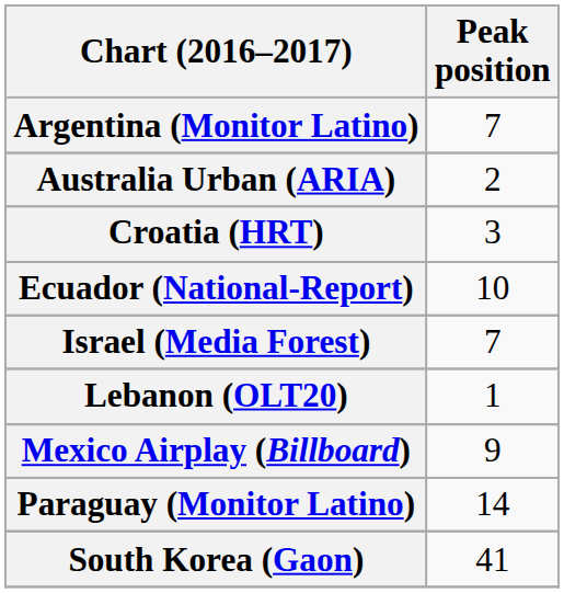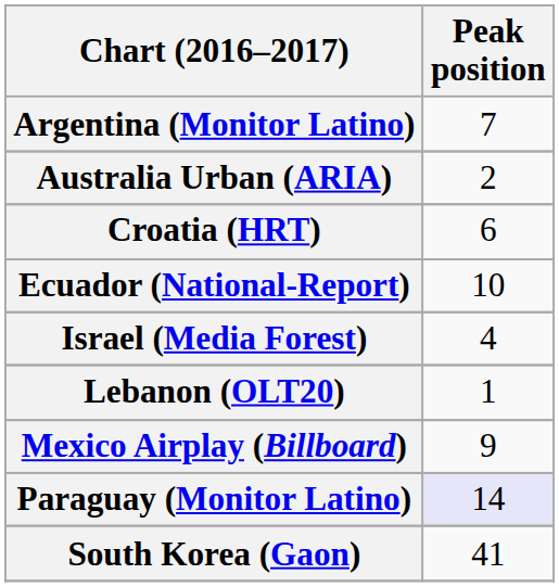 <table class="wikitable sortable plainrowheaders" style="text-align:center">
 <tr>
 <th scope="col">Chart (2016–2017)</th>
 <th scope="col">Peak<br> position</th>
 </tr>
 <tr>
 <th scope="row">Argentina (<a href='#'>Monitor Latino</a>)</th>
 <td>7</td>
 </tr>
 <tr>
 </tr>
 <tr>
 <th scope="row">Australia Urban (<a href='#'>ARIA</a>)</th>
 <td>2</td>
 </tr>
 <tr>
 </tr>
 <tr>
 </tr>
 <tr>
 </tr>
 <tr>
 </tr>
 <tr>
 </tr>
 <tr>
 </tr>
 <tr>
 </tr>
 <tr>
 </tr>
 <tr>
 <th scope="row">Croatia (<a href='#'>HRT</a>)</th>
-<td>3</td>
+<td>6</td>
 </tr>
 <tr>
 </tr>
 <tr>
 </tr>
 <tr>
 </tr>
 <tr>
 <th scope="row">Ecuador (<a href='#'>National-Report</a>)</th>
 <td>10</td>
 </tr>
 <tr>
 </tr>
 <tr>
 </tr>
 <tr>
 </tr>
 <tr>
 </tr>
 <tr>
 </tr>
 <tr>
 </tr>
 <tr>
 <th scope="row">Israel (<a href='#'>Media Forest</a>)</th>
-<td>7</td>
+<td>4</td>
 </tr>
 <tr>
 </tr>
 <tr>
 <th scope="row">Lebanon (<a href='#'>OLT20</a>)</th>
 <td>1</td>
 </tr>
 <tr>
 </tr>
 <tr>
 <th scope="row"><a href='#'>Mexico Airplay</a> (<em><a href='#'>Billboard</a></em>)</th>
 <td>9</td>
 </tr>
 <tr>
 </tr>
 <tr>
 </tr>
 <tr>
 </tr>
 <tr>
 </tr>
 <tr>
 <th scope="row">Paraguay (<a href='#'>Monitor Latino</a>)</th>
-<td>14</td>
+<td style="background: lavender;">14</td>
 </tr>
 <tr>
 </tr>
 <tr>
 </tr>
 <tr>
 </tr>
 <tr>
 </tr>
 <tr>
 </tr>
 <tr>
 <th scope="row">South Korea (<a href='#'>Gaon</a>)</th>
 <td>41</td>
 </tr>
 <tr>
 </tr>
 <tr>
 </tr>
 <tr>
 </tr>
 <tr>
 </tr>
 <tr>
 </tr>
 <tr>
 </tr>
 <tr>
 </tr>
 <tr>
 </tr>
 <tr>
 </tr>
 <tr>
 </tr>
 <tr>
 </tr>
 </table>
